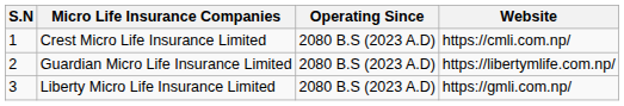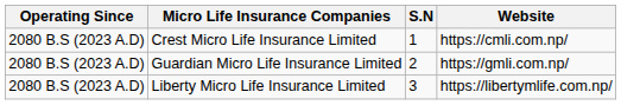 <table class="wikitable">
 <tr>
+<th>Operating Since</th>
+<th>Micro Life Insurance Companies</th>
 <th>S.N</th>
-<th>Micro Life Insurance Companies</th>
-<th>Operating Since</th>
 <th>Website</th>
 </tr>
 <tr>
+<td>2080 B.S (2023 A.D)</td>
+<td>Crest Micro Life Insurance Limited</td>
 <td>1</td>
-<td>Crest Micro Life Insurance Limited</td>
-<td>2080 B.S (2023 A.D)</td>
 <td>https://cmli.com.np/</td>
 </tr>
 <tr>
+<td>2080 B.S (2023 A.D)</td>
+<td>Guardian Micro Life Insurance Limited</td>
 <td>2</td>
-<td>Guardian Micro Life Insurance Limited</td>
+<td>https://gmli.com.np/</td>
+</tr>
+<tr>
 <td>2080 B.S (2023 A.D)</td>
+<td>Liberty Micro Life Insurance Limited</td>
+<td>3</td>
 <td>https://libertymlife.com.np/</td>
 </tr>
-<tr>
-<td>3</td>
-<td>Liberty Micro Life Insurance Limited</td>
-<td>2080 B.S (2023 A.D)</td>
-<td>https://gmli.com.np/</td>
-</tr>
 </table>
